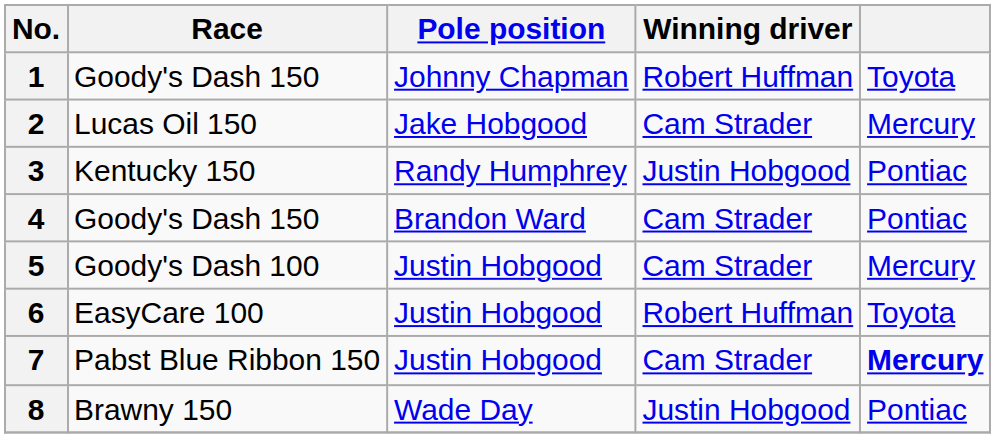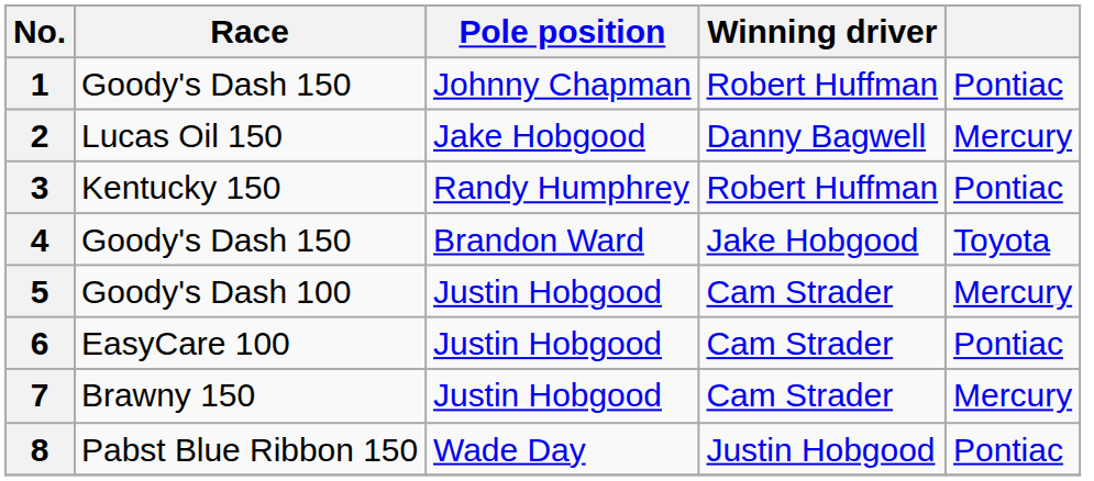 <table class="wikitable sortable" style="font-size:95%">
 <tr>
 <th>No.</th>
 <th>Race</th>
 <th><a href='#'>Pole position</a></th>
 <th>Winning driver</th>
 <th></th>
 </tr>
 <tr>
 <th>1</th>
 <td>Goody's Dash 150</td>
 <td><a href='#'>Johnny Chapman</a></td>
 <td><a href='#'>Robert Huffman</a></td>
-<td><a href='#'>Toyota</a></td>
+<td><a href='#'>Pontiac</a></td>
 </tr>
 <tr>
 <th>2</th>
 <td>Lucas Oil 150</td>
 <td><a href='#'>Jake Hobgood</a></td>
-<td><a href='#'>Cam Strader</a></td>
+<td><a href='#'>Danny Bagwell</a></td>
 <td><a href='#'>Mercury</a></td>
 </tr>
 <tr>
 <th>3</th>
 <td>Kentucky 150</td>
 <td><a href='#'>Randy Humphrey</a></td>
-<td><a href='#'>Justin Hobgood</a></td>
+<td><a href='#'>Robert Huffman</a></td>
 <td><a href='#'>Pontiac</a></td>
 </tr>
 <tr>
 <th>4</th>
 <td>Goody's Dash 150</td>
 <td><a href='#'>Brandon Ward</a></td>
-<td><a href='#'>Cam Strader</a></td>
-<td><a href='#'>Pontiac</a></td>
+<td><a href='#'>Jake Hobgood</a></td>
+<td><a href='#'>Toyota</a></td>
 </tr>
 <tr>
 <th>5</th>
 <td>Goody's Dash 100</td>
 <td><a href='#'>Justin Hobgood</a></td>
 <td><a href='#'>Cam Strader</a></td>
 <td><a href='#'>Mercury</a></td>
 </tr>
 <tr>
 <th>6</th>
 <td>EasyCare 100</td>
 <td><a href='#'>Justin Hobgood</a></td>
-<td><a href='#'>Robert Huffman</a></td>
-<td><a href='#'>Toyota</a></td>
+<td><a href='#'>Cam Strader</a></td>
+<td><a href='#'>Pontiac</a></td>
 </tr>
 <tr>
 <th>7</th>
-<td>Pabst Blue Ribbon 150</td>
+<td>Brawny 150</td>
 <td><a href='#'>Justin Hobgood</a></td>
 <td><a href='#'>Cam Strader</a></td>
-<td><strong><a href='#'>Mercury</a></strong></td>
+<td><a href='#'>Mercury</a></td>
 </tr>
 <tr>
 <th>8</th>
-<td>Brawny 150</td>
+<td>Pabst Blue Ribbon 150</td>
 <td><a href='#'>Wade Day</a></td>
 <td><a href='#'>Justin Hobgood</a></td>
 <td><a href='#'>Pontiac</a></td>
 </tr>
 <tr>
 </tr>
 </table>
